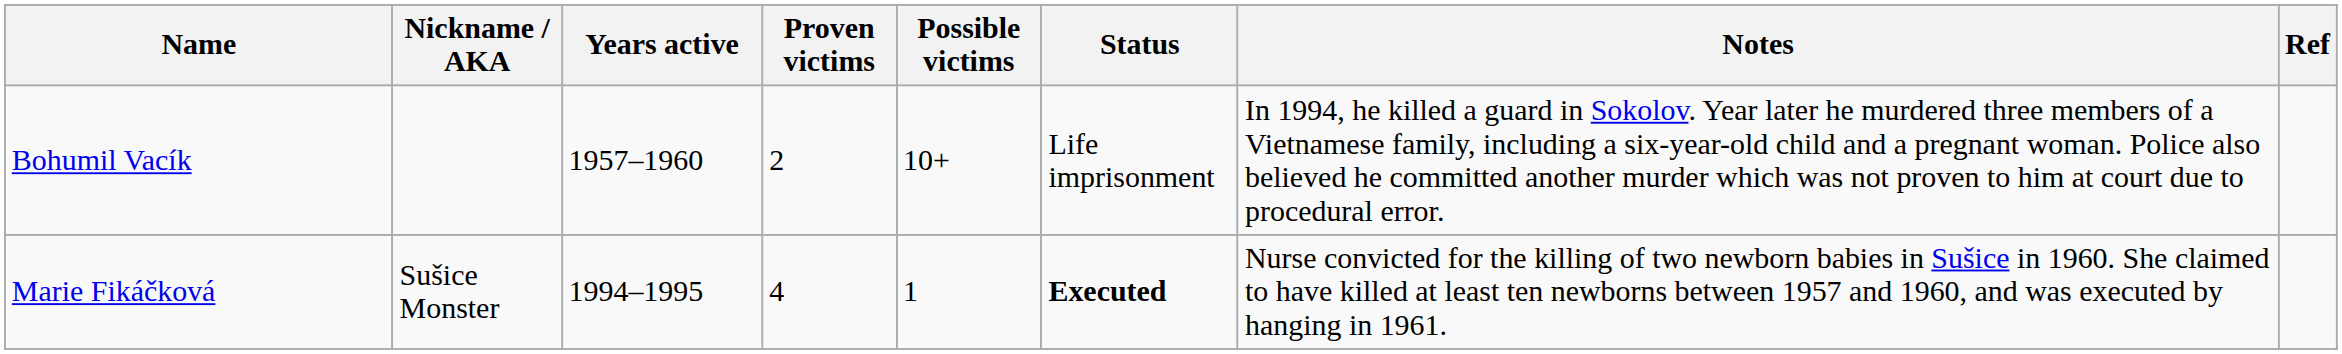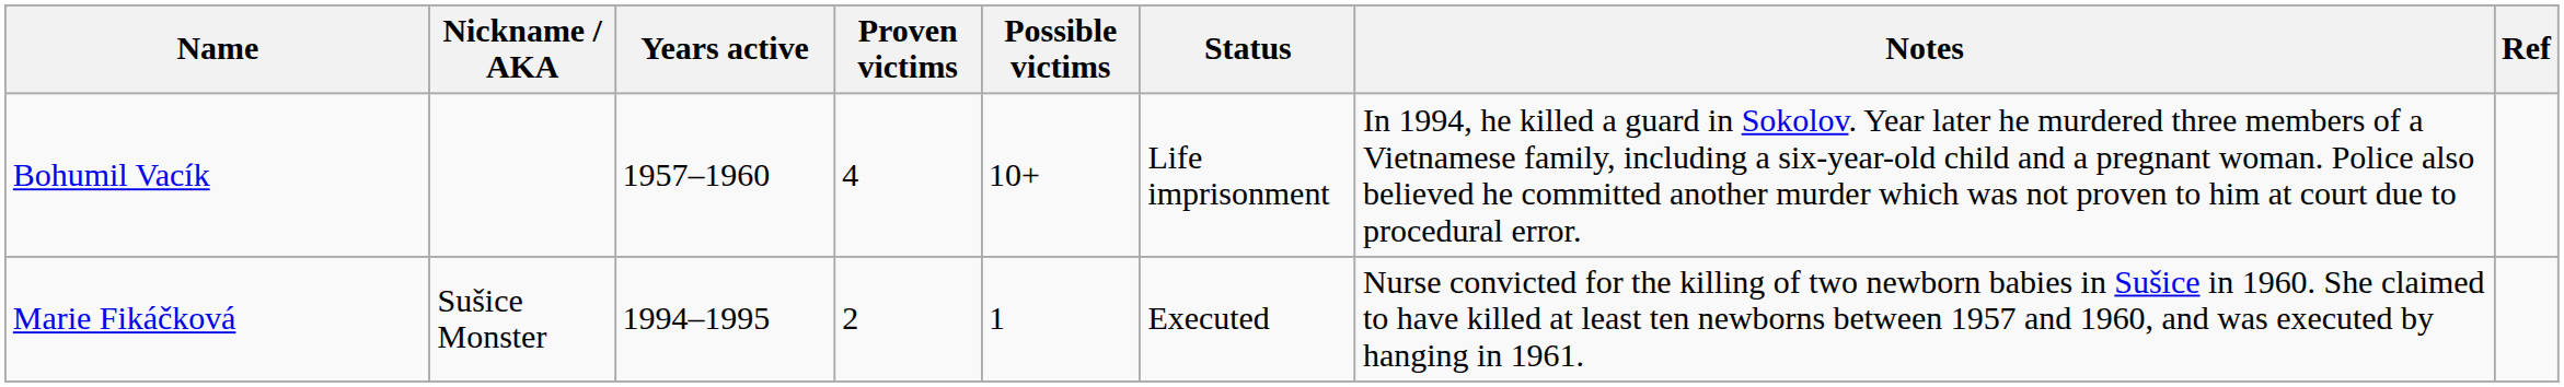 <table class="wikitable sortable">
 <tr>
 <th width="200px">Name</th>
 <th>Nickname / AKA</th>
 <th width="100px">Years active</th>
 <th data-sort-type="number">Proven victims</th>
 <th data-sort-type="number">Possible victims</th>
 <th>Status</th>
 <th>Notes</th>
 <th>Ref</th>
 </tr>
 <tr>
 <td><a href='#'>Bohumil Vacík</a></td>
 <td></td>
 <td>1957–1960</td>
-<td>2</td>
+<td>4</td>
 <td>10+</td>
 <td>Life imprisonment</td>
 <td>In 1994, he killed a guard in <a href='#'>Sokolov</a>. Year later he murdered three members of a Vietnamese family, including a six-year-old child and a pregnant woman. Police also believed he committed another murder which was not proven to him at court due to procedural error.</td>
 </tr>
 <tr>
 <td><a href='#'>Marie Fikáčková</a></td>
 <td>Sušice Monster</td>
 <td>1994–1995</td>
-<td>4</td>
+<td>2</td>
 <td>1</td>
-<td><strong>Executed</strong></td>
+<td>Executed</td>
 <td>Nurse convicted for the killing of two newborn babies in <a href='#'>Sušice</a> in 1960. She claimed to have killed at least ten newborns between 1957 and 1960, and was executed by hanging in 1961.</td>
 <td></td>
 </tr>
 </table>
